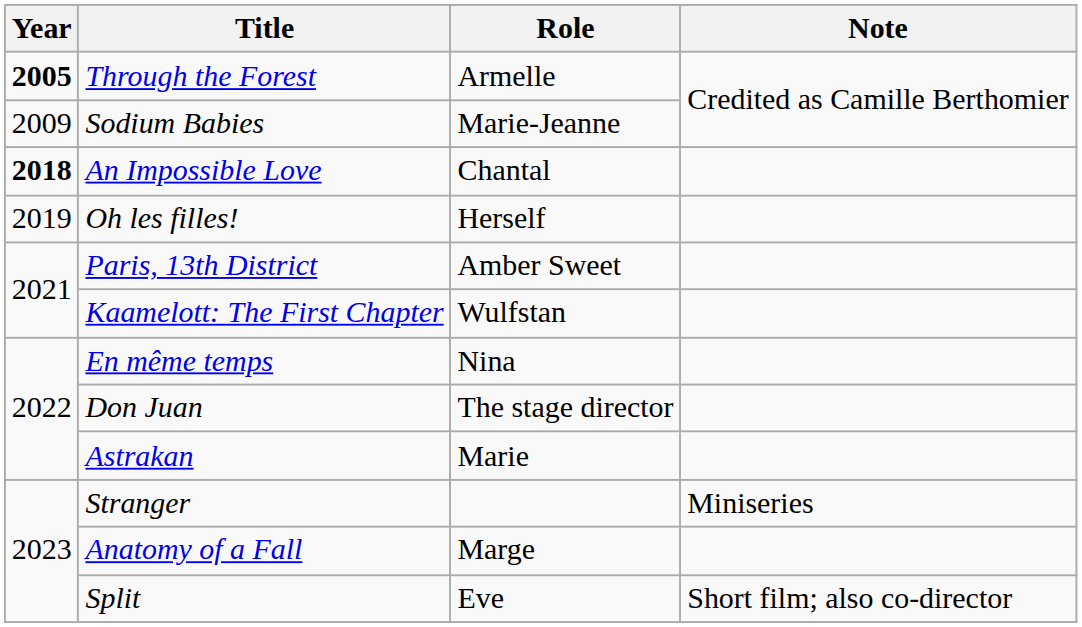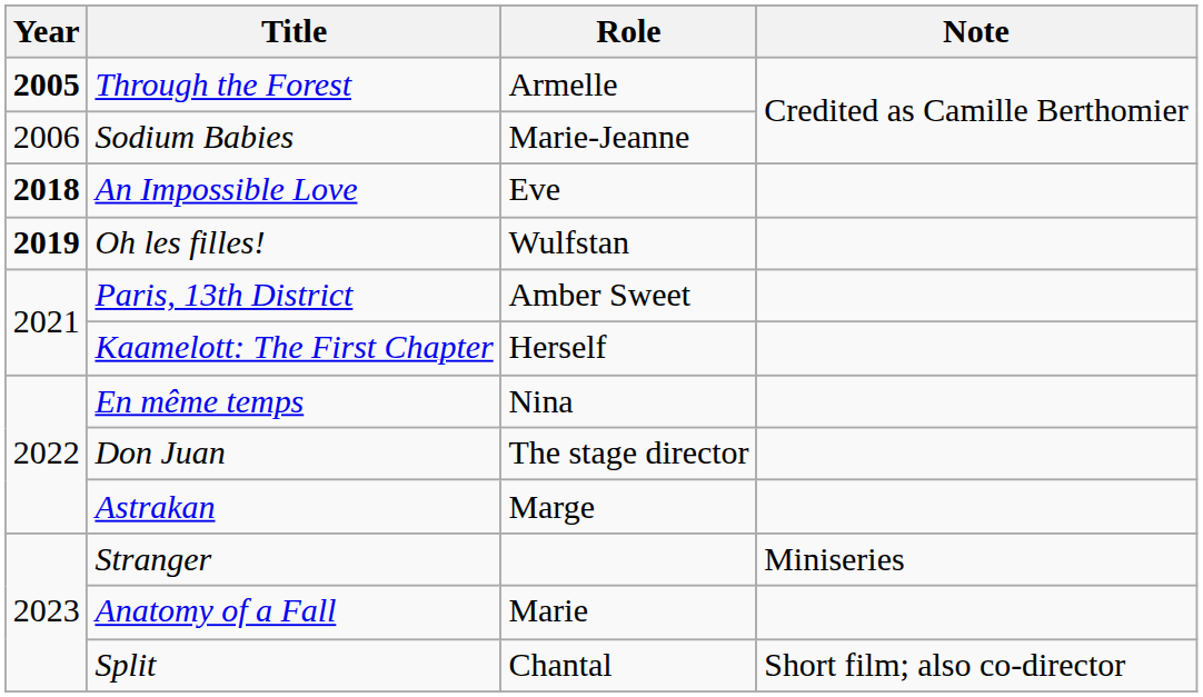 <table class="wikitable sortable">
 <tr>
 <th>Year</th>
 <th>Title</th>
 <th>Role</th>
 <th>Note</th>
 </tr>
 <tr>
 <td><strong>2005</strong></td>
 <td><em><a href='#'>Through the Forest</a></em></td>
 <td>Armelle</td>
 <td rowspan="2">Credited as Camille Berthomier</td>
 </tr>
 <tr>
-<td>2009</td>
+<td>2006</td>
 <td><em>Sodium Babies</em></td>
 <td>Marie-Jeanne</td>
 </tr>
 <tr>
 <td><strong>2018</strong></td>
 <td><em><a href='#'>An Impossible Love</a></em></td>
-<td>Chantal</td>
+<td>Eve</td>
 <td></td>
 </tr>
 <tr>
-<td>2019</td>
+<td><strong>2019</strong></td>
 <td><em>Oh les filles!</em></td>
-<td>Herself</td>
+<td>Wulfstan</td>
 <td></td>
 </tr>
 <tr>
 <td rowspan="2">2021</td>
 <td><em><a href='#'>Paris, 13th District</a></em></td>
 <td>Amber Sweet</td>
 <td></td>
 </tr>
 <tr>
 <td><em><a href='#'>Kaamelott: The First Chapter</a></em></td>
-<td>Wulfstan</td>
+<td>Herself</td>
 <td></td>
 </tr>
 <tr>
 <td rowspan="3">2022</td>
 <td><em><a href='#'>En même temps</a></em></td>
 <td>Nina</td>
 <td></td>
 </tr>
 <tr>
 <td><em>Don Juan</em></td>
 <td>The stage director</td>
 <td></td>
 </tr>
 <tr>
 <td><em><a href='#'>Astrakan</a></em></td>
-<td>Marie</td>
+<td>Marge</td>
 <td></td>
 </tr>
 <tr>
 <td rowspan="3">2023</td>
 <td><em>Stranger</em></td>
 <td></td>
 <td>Miniseries</td>
 </tr>
 <tr>
 <td><em><a href='#'>Anatomy of a Fall</a></em></td>
-<td>Marge</td>
+<td>Marie</td>
 <td></td>
 </tr>
 <tr>
 <td><em>Split</em></td>
-<td>Eve</td>
+<td>Chantal</td>
 <td>Short film; also co-director</td>
 </tr>
 </table>
